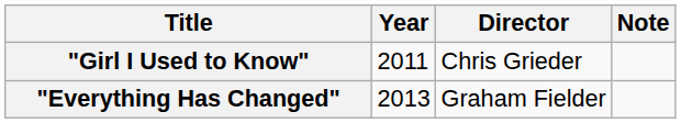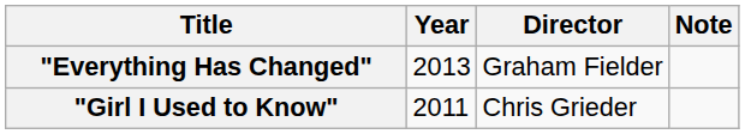 <table class="wikitable plainrowheaders">
 <tr>
 <th scope="col" style="width:15em;">Title</th>
 <th scope="col">Year</th>
 <th scope="col">Director</th>
 <th scope="col">Note</th>
 </tr>
 <tr>
+<th scope="row">"Everything Has Changed"</th>
+<td>2013</td>
+<td>Graham Fielder</td>
+<td></td>
+</tr>
+<tr>
 <th scope="row">"Girl I Used to Know"</th>
 <td>2011</td>
 <td>Chris Grieder</td>
 <td></td>
 </tr>
-<tr>
-<th scope="row">"Everything Has Changed"</th>
-<td>2013</td>
-<td>Graham Fielder</td>
-<td></td>
-</tr>
 </table>
